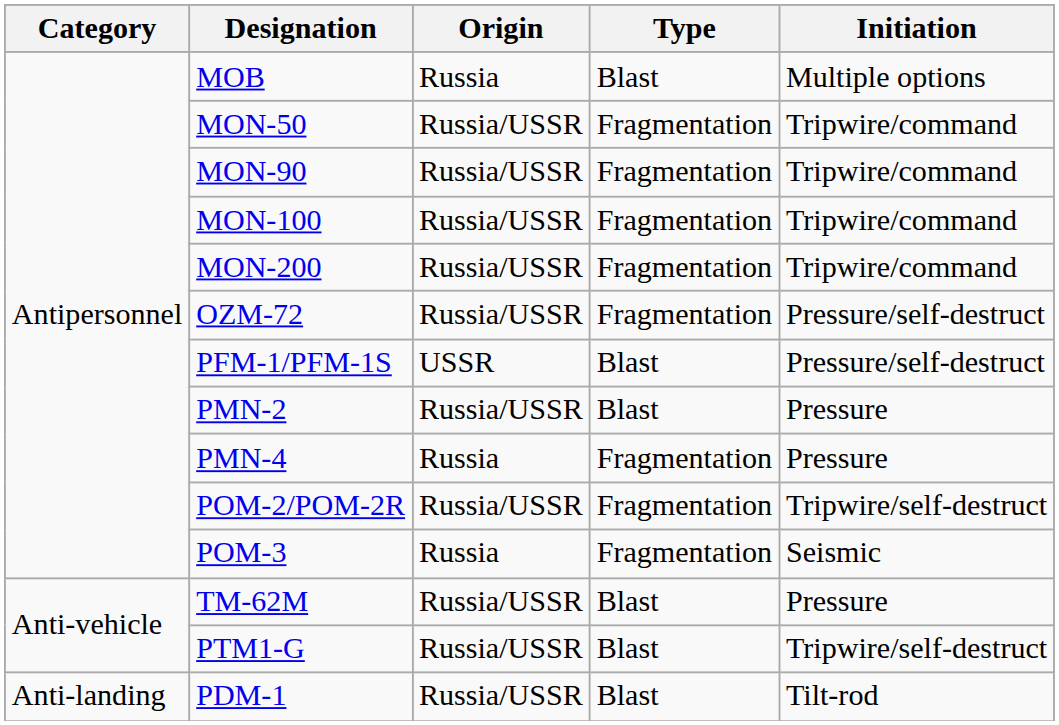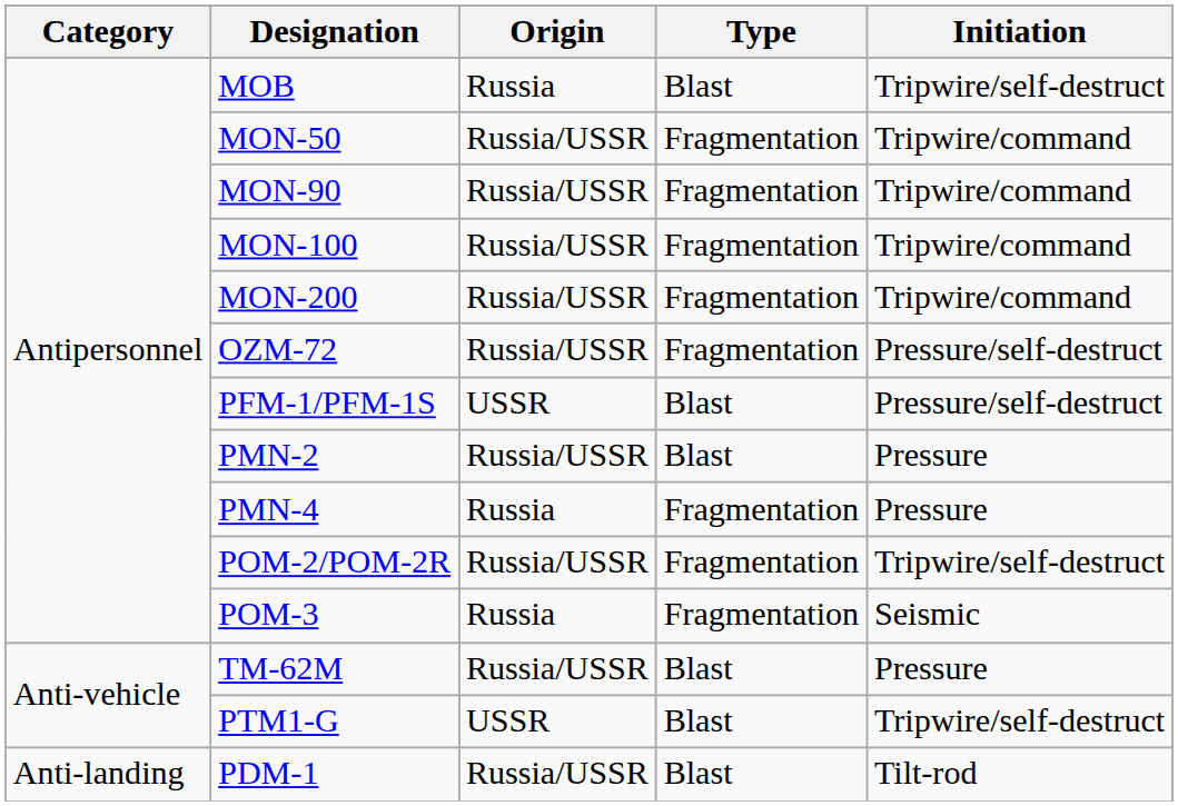 <table class="wikitable">
 <tr>
 <th>Category</th>
 <th>Designation</th>
 <th>Origin</th>
 <th>Type</th>
 <th>Initiation</th>
 </tr>
 <tr>
 <td rowspan="11">Antipersonnel</td>
 <td><a href='#'>MOB</a></td>
 <td>Russia</td>
 <td>Blast</td>
-<td>Multiple options</td>
+<td>Tripwire/self-destruct</td>
 </tr>
 <tr>
 <td><a href='#'>MON-50</a></td>
 <td>Russia/USSR</td>
 <td>Fragmentation</td>
 <td>Tripwire/command</td>
 </tr>
 <tr>
 <td><a href='#'>MON-90</a></td>
 <td>Russia/USSR</td>
 <td>Fragmentation</td>
 <td>Tripwire/command</td>
 </tr>
 <tr>
 <td><a href='#'>MON-100</a></td>
 <td>Russia/USSR</td>
 <td>Fragmentation</td>
 <td>Tripwire/command</td>
 </tr>
 <tr>
 <td><a href='#'>MON-200</a></td>
 <td>Russia/USSR</td>
 <td>Fragmentation</td>
 <td>Tripwire/command</td>
 </tr>
 <tr>
 <td><a href='#'>OZM-72</a></td>
 <td>Russia/USSR</td>
 <td>Fragmentation</td>
 <td>Pressure/self-destruct</td>
 </tr>
 <tr>
 <td><a href='#'>PFM-1/PFM-1S</a></td>
 <td>USSR</td>
 <td>Blast</td>
 <td>Pressure/self-destruct</td>
 </tr>
 <tr>
 <td><a href='#'>PMN-2</a></td>
 <td>Russia/USSR</td>
 <td>Blast</td>
 <td>Pressure</td>
 </tr>
 <tr>
 <td><a href='#'>PMN-4</a></td>
 <td>Russia</td>
 <td>Fragmentation</td>
 <td>Pressure</td>
 </tr>
 <tr>
 <td><a href='#'>POM-2/POM-2R</a></td>
 <td>Russia/USSR</td>
 <td>Fragmentation</td>
 <td>Tripwire/self-destruct</td>
 </tr>
 <tr>
 <td><a href='#'>POM-3</a></td>
 <td>Russia</td>
 <td>Fragmentation</td>
 <td>Seismic</td>
 </tr>
 <tr>
 <td rowspan="2">Anti-vehicle</td>
 <td><a href='#'>TM-62M</a></td>
 <td>Russia/USSR</td>
 <td>Blast</td>
 <td>Pressure</td>
 </tr>
 <tr>
 <td><a href='#'>PTM1-G</a></td>
-<td>Russia/USSR</td>
+<td>USSR</td>
 <td>Blast</td>
 <td>Tripwire/self-destruct</td>
 </tr>
 <tr>
 <td>Anti-landing</td>
 <td><a href='#'>PDM-1</a></td>
 <td>Russia/USSR</td>
 <td>Blast</td>
 <td>Tilt-rod</td>
 </tr>
 </table>
